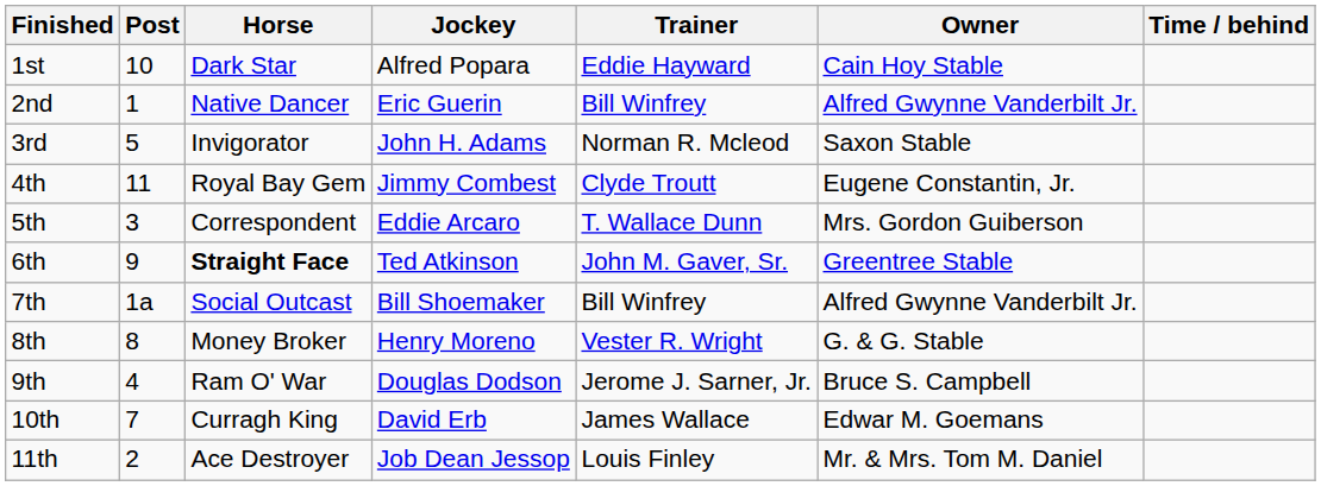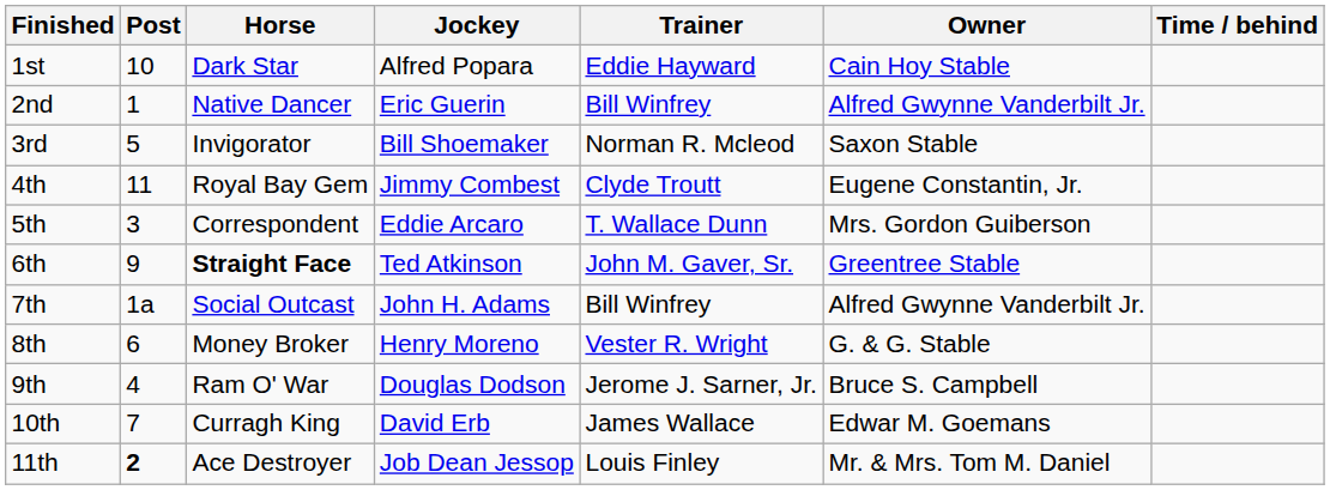 <table class="wikitable">
 <tr>
 <th>Finished</th>
 <th>Post</th>
 <th>Horse</th>
 <th>Jockey</th>
 <th>Trainer</th>
 <th>Owner</th>
 <th>Time / behind</th>
 </tr>
 <tr>
 <td>1st</td>
 <td>10</td>
 <td><a href='#'>Dark Star</a></td>
 <td>Alfred Popara</td>
 <td><a href='#'>Eddie Hayward</a></td>
 <td><a href='#'>Cain Hoy Stable</a></td>
 <td></td>
 </tr>
 <tr>
 <td>2nd</td>
 <td>1</td>
 <td><a href='#'>Native Dancer</a></td>
 <td><a href='#'>Eric Guerin</a></td>
 <td><a href='#'>Bill Winfrey</a></td>
 <td><a href='#'>Alfred Gwynne Vanderbilt Jr.</a></td>
 <td></td>
 </tr>
 <tr>
 <td>3rd</td>
 <td>5</td>
 <td>Invigorator</td>
-<td><a href='#'>John H. Adams</a></td>
+<td><a href='#'>Bill Shoemaker</a></td>
 <td>Norman R. Mcleod</td>
 <td>Saxon Stable</td>
 <td></td>
 </tr>
 <tr>
 <td>4th</td>
 <td>11</td>
 <td>Royal Bay Gem</td>
 <td><a href='#'>Jimmy Combest</a></td>
 <td><a href='#'>Clyde Troutt</a></td>
 <td>Eugene Constantin, Jr.</td>
 <td></td>
 </tr>
 <tr>
 <td>5th</td>
 <td>3</td>
 <td>Correspondent</td>
 <td><a href='#'>Eddie Arcaro</a></td>
 <td><a href='#'>T. Wallace Dunn</a></td>
 <td>Mrs. Gordon Guiberson</td>
 <td></td>
 </tr>
 <tr>
 <td>6th</td>
 <td>9</td>
 <td><strong>Straight Face</strong></td>
 <td><a href='#'>Ted Atkinson</a></td>
 <td><a href='#'>John M. Gaver, Sr.</a></td>
 <td><a href='#'>Greentree Stable</a></td>
 <td></td>
 </tr>
 <tr>
 <td>7th</td>
 <td>1a</td>
 <td><a href='#'>Social Outcast</a></td>
-<td><a href='#'>Bill Shoemaker</a></td>
+<td><a href='#'>John H. Adams</a></td>
 <td>Bill Winfrey</td>
 <td>Alfred Gwynne Vanderbilt Jr.</td>
 <td></td>
 </tr>
 <tr>
 <td>8th</td>
-<td>8</td>
+<td>6</td>
 <td>Money Broker</td>
 <td><a href='#'>Henry Moreno</a></td>
 <td><a href='#'>Vester R. Wright</a></td>
 <td>G. & G. Stable</td>
 <td></td>
 </tr>
 <tr>
 <td>9th</td>
 <td>4</td>
 <td>Ram O' War</td>
 <td><a href='#'>Douglas Dodson</a></td>
 <td>Jerome J. Sarner, Jr.</td>
 <td>Bruce S. Campbell</td>
 <td></td>
 </tr>
 <tr>
 <td>10th</td>
 <td>7</td>
 <td>Curragh King</td>
 <td><a href='#'>David Erb</a></td>
 <td>James Wallace</td>
 <td>Edwar M. Goemans</td>
 <td></td>
 </tr>
 <tr>
 <td>11th</td>
-<td>2</td>
+<td><strong>2</strong></td>
 <td>Ace Destroyer</td>
 <td><a href='#'>Job Dean Jessop</a></td>
 <td>Louis Finley</td>
 <td>Mr. & Mrs. Tom M. Daniel</td>
 <td></td>
 </tr>
 </table>
